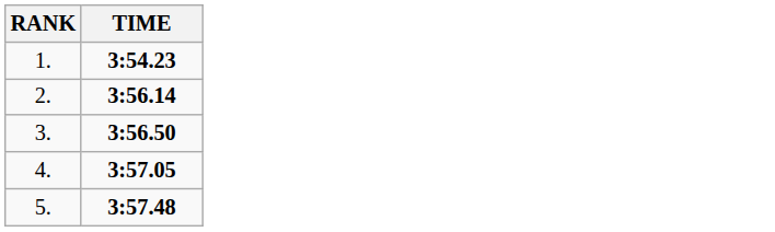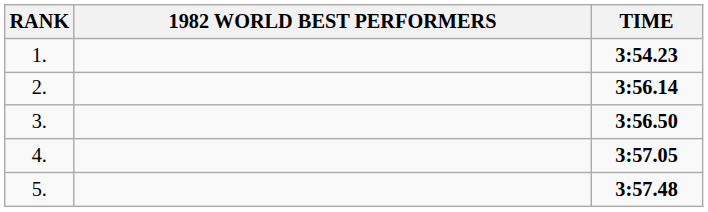 <table class="wikitable" style="border-collapse: collapse; font-size: 90%;">
 <tr>
 <th>RANK</th>
+<th align="center" style="width: 25em">1982 WORLD BEST PERFORMERS</th>
 <th align="center" style="width: 5em">TIME</th>
 </tr>
 <tr>
 <td align="center">1.</td>
+<td></td>
 <td align="center"><strong>3:54.23</strong></td>
 </tr>
 <tr>
 <td align="center">2.</td>
+<td></td>
 <td align="center"><strong>3:56.14</strong></td>
 </tr>
 <tr>
 <td align="center">3.</td>
+<td></td>
 <td align="center"><strong>3:56.50</strong></td>
 </tr>
 <tr>
 <td align="center">4.</td>
+<td></td>
 <td align="center"><strong>3:57.05</strong></td>
 </tr>
 <tr>
 <td align="center">5.</td>
+<td></td>
 <td align="center"><strong>3:57.48</strong></td>
 </tr>
 </table>
